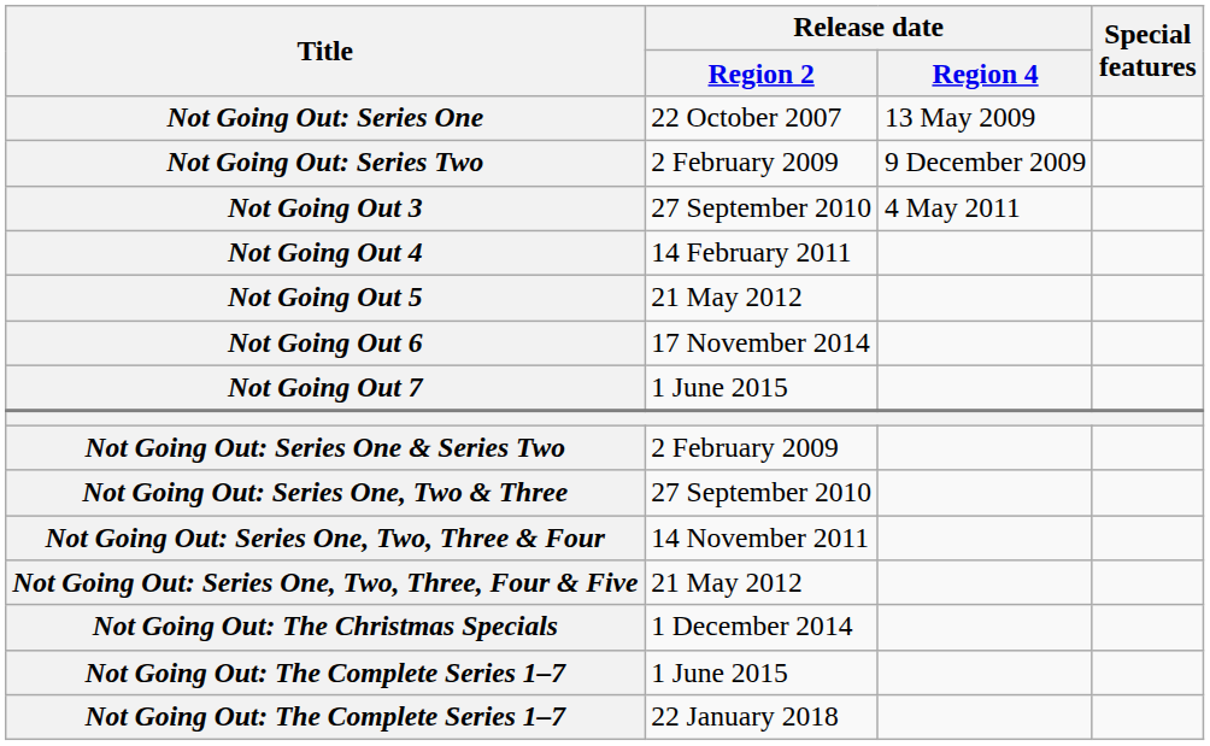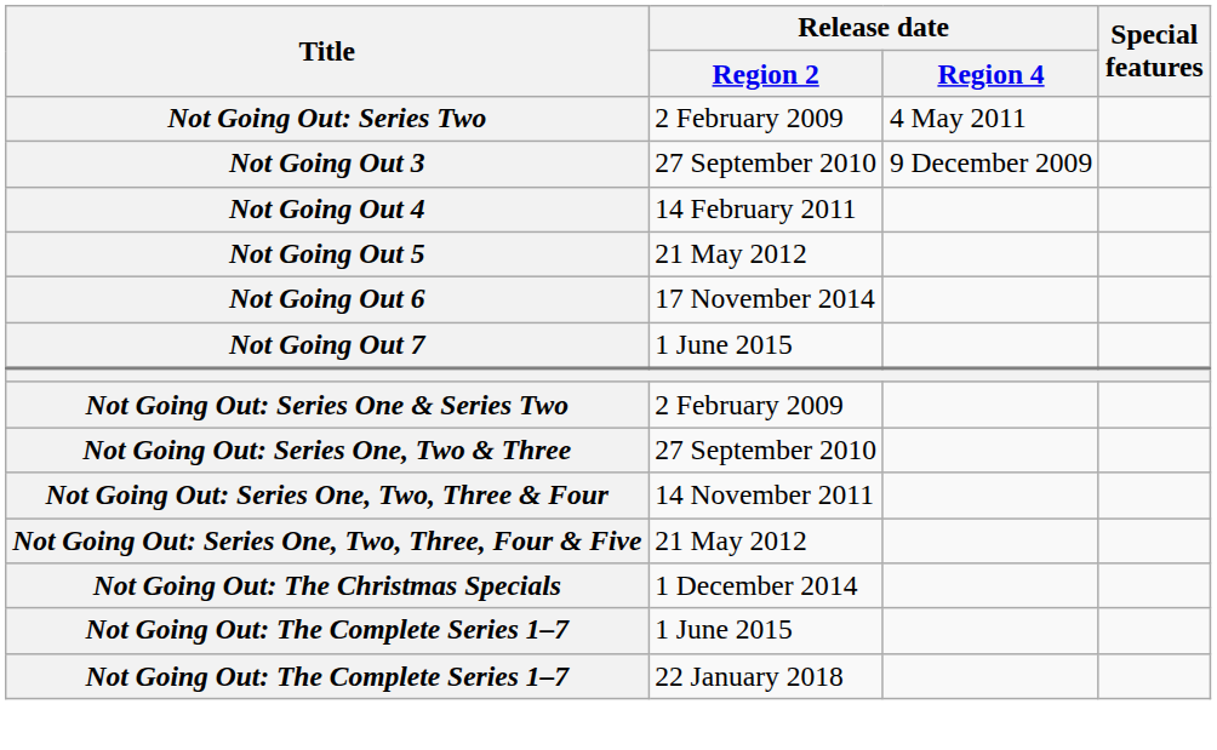 <table class="wikitable">
 <tr>
 <th rowspan="2">Title</th>
 <th colspan="2">Release date</th>
 <th rowspan="2">Special<br>features</th>
 </tr>
 <tr>
 <th><a href='#'>Region 2</a></th>
 <th><a href='#'>Region 4</a></th>
 </tr>
 <tr>
-<th scope"row"><em>Not Going Out: Series One</em></th>
-<td>22 October 2007</td>
-<td>13 May 2009</td>
-<td><br></td>
-</tr>
-<tr>
 <th scope="row"><em>Not Going Out: Series Two</em></th>
 <td>2 February 2009</td>
-<td>9 December 2009</td>
+<td>4 May 2011</td>
 <td><br></td>
 </tr>
 <tr>
 <th scope="row"><em>Not Going Out 3</em></th>
 <td>27 September 2010</td>
-<td>4 May 2011</td>
+<td>9 December 2009</td>
 <td><br></td>
 </tr>
 <tr>
 <th scope="row"><em>Not Going Out 4</em></th>
 <td>14 February 2011</td>
 <td></td>
 <td><br></td>
 </tr>
 <tr>
 <th scope="row"><em>Not Going Out 5</em></th>
 <td>21 May 2012</td>
 <td></td>
 <td><br></td>
 </tr>
 <tr>
 <th scope="row"><em>Not Going Out 6</em></th>
 <td>17 November 2014</td>
 <td></td>
 <td><br></td>
 </tr>
 <tr>
 <th scope="row"><em>Not Going Out 7</em></th>
 <td>1 June 2015</td>
 <td></td>
 <td><br></td>
 </tr>
 <tr style="border-top:2px solid gray;">
 <th colspan="4"></th>
 </tr>
 <tr>
 <th scope="row"><em>Not Going Out: Series One & Series Two</em></th>
 <td>2 February 2009</td>
 <td></td>
 <td><br></td>
 </tr>
 <tr>
 <th scope="row"><em>Not Going Out: Series One, Two & Three</em></th>
 <td>27 September 2010</td>
 <td></td>
 <td><br></td>
 </tr>
 <tr>
 <th scope="row"><em>Not Going Out: Series One, Two, Three & Four</em></th>
 <td>14 November 2011</td>
 <td></td>
 <td><br></td>
 </tr>
 <tr>
 <th scope="row"><em>Not Going Out: Series One, Two, Three, Four & Five</em></th>
 <td>21 May 2012</td>
 <td></td>
 <td><br></td>
 </tr>
 <tr>
 <th scope="row"><em>Not Going Out: The Christmas Specials</em></th>
 <td>1 December 2014</td>
 <td></td>
 <td></td>
 </tr>
 <tr>
 <th scope="row"><em>Not Going Out: The Complete Series 1–7</em></th>
 <td>1 June 2015</td>
 <td></td>
 <td><br></td>
 </tr>
 <tr>
 <th scope="row"><em>Not Going Out: The Complete Series 1–7</em> </th>
 <td>22 January 2018</td>
 <td></td>
 <td><br></td>
 </tr>
 </table>
